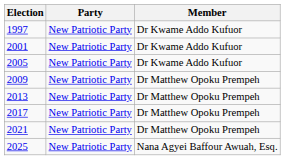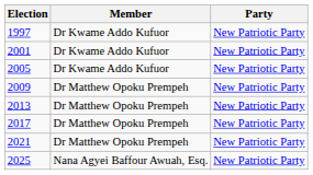 <table class="wikitable">
 <tr>
 <th>Election</th>
+<th>Member</th>
 <th>Party</th>
-<th>Member</th>
 </tr>
 <tr>
 <td><a href='#'>1997</a></td>
+<td>Dr Kwame Addo Kufuor</td>
 <td><a href='#'>New Patriotic Party</a></td>
-<td>Dr Kwame Addo Kufuor</td>
 </tr>
 <tr>
 <td><a href='#'>2001</a></td>
+<td>Dr Kwame Addo Kufuor</td>
 <td><a href='#'>New Patriotic Party</a></td>
-<td>Dr Kwame Addo Kufuor</td>
 </tr>
 <tr>
 <td><a href='#'>2005</a></td>
+<td>Dr Kwame Addo Kufuor</td>
 <td><a href='#'>New Patriotic Party</a></td>
-<td>Dr Kwame Addo Kufuor</td>
 </tr>
 <tr>
 <td><a href='#'>2009</a></td>
+<td>Dr Matthew Opoku Prempeh</td>
 <td><a href='#'>New Patriotic Party</a></td>
-<td>Dr Matthew Opoku Prempeh</td>
 </tr>
 <tr>
 <td><a href='#'>2013</a></td>
+<td>Dr Matthew Opoku Prempeh</td>
 <td><a href='#'>New Patriotic Party</a></td>
-<td>Dr Matthew Opoku Prempeh</td>
 </tr>
 <tr>
 <td><a href='#'>2017</a></td>
+<td>Dr Matthew Opoku Prempeh</td>
 <td><a href='#'>New Patriotic Party</a></td>
-<td>Dr Matthew Opoku Prempeh</td>
 </tr>
 <tr>
 <td><a href='#'>2021</a></td>
+<td>Dr Matthew Opoku Prempeh</td>
 <td><a href='#'>New Patriotic Party</a></td>
-<td>Dr Matthew Opoku Prempeh</td>
 </tr>
 <tr>
 <td><a href='#'>2025</a></td>
+<td>Nana Agyei Baffour Awuah, Esq.</td>
 <td><a href='#'>New Patriotic Party</a></td>
-<td>Nana Agyei Baffour Awuah, Esq.</td>
 </tr>
 </table>
